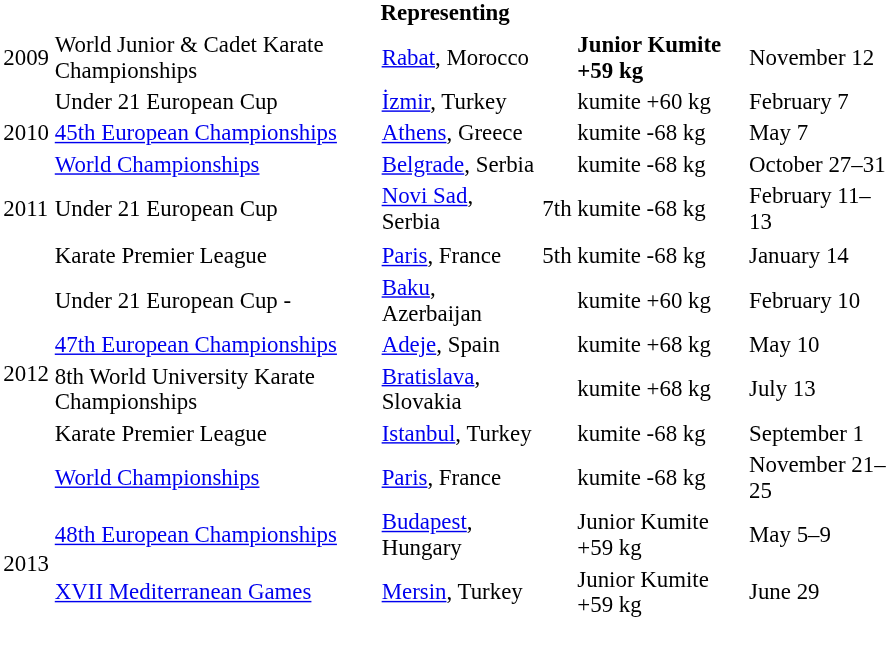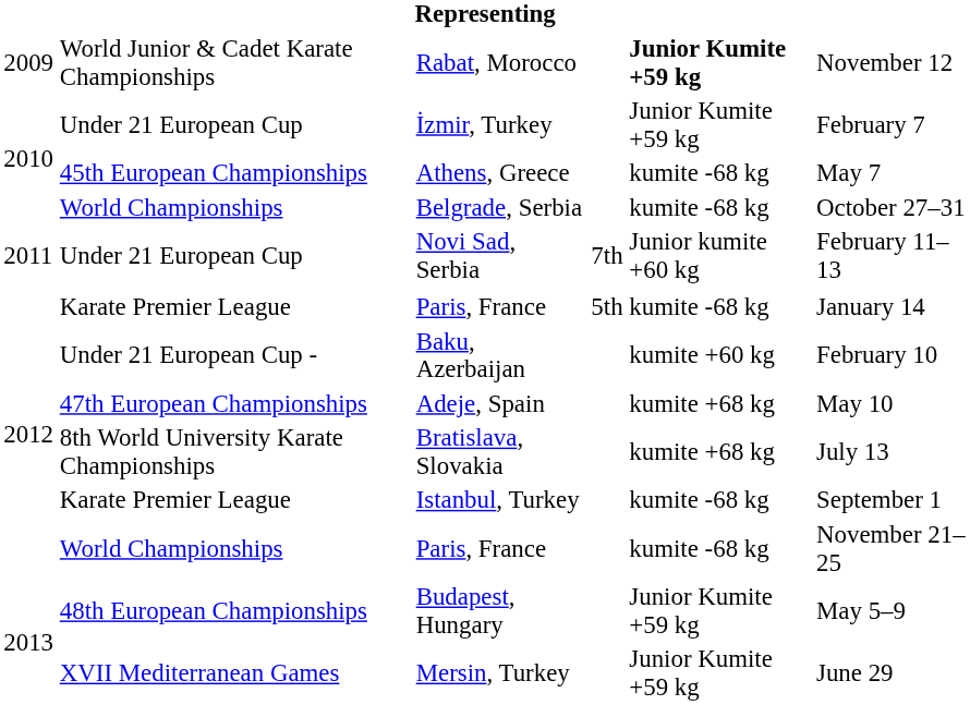 <table>
 <tr>
 <th colspan="6">Representing </th>
 </tr>
 <tr>
 <td>2009</td>
 <td>World Junior & Cadet Karate Championships</td>
 <td><a href='#'>Rabat</a>, Morocco</td>
 <td></td>
 <td><strong>Junior Kumite +59 kg</strong></td>
 <td>November 12</td>
 </tr>
 <tr>
 <td rowspan=3>2010</td>
 <td>Under 21 European Cup</td>
 <td><a href='#'>İzmir</a>, Turkey</td>
 <td></td>
-<td>kumite +60 kg</td>
+<td>Junior Kumite +59 kg</td>
 <td>February 7</td>
 </tr>
 <tr>
 <td><a href='#'>45th European Championships</a></td>
 <td><a href='#'>Athens</a>, Greece</td>
 <td></td>
 <td>kumite -68 kg</td>
 <td>May 7</td>
 </tr>
 <tr>
 <td><a href='#'>World Championships</a></td>
 <td><a href='#'>Belgrade</a>, Serbia</td>
 <td></td>
 <td>kumite -68 kg</td>
 <td>October 27–31</td>
 </tr>
 <tr>
 <td>2011</td>
 <td>Under 21 European Cup</td>
 <td><a href='#'>Novi Sad</a>, Serbia</td>
 <td>7th</td>
-<td>kumite -68 kg</td>
+<td>Junior kumite +60 kg</td>
 <td>February 11–13</td>
 </tr>
 <tr>
 </tr>
 <tr>
 <td rowspan=6>2012</td>
 <td>Karate Premier League</td>
 <td><a href='#'>Paris</a>, France</td>
 <td>5th</td>
 <td>kumite -68 kg</td>
 <td>January 14</td>
 </tr>
 <tr>
 <td>Under 21 European Cup -</td>
 <td><a href='#'>Baku</a>, Azerbaijan</td>
 <td></td>
 <td>kumite +60 kg</td>
 <td>February 10</td>
 </tr>
 <tr>
 <td><a href='#'>47th European Championships</a></td>
 <td><a href='#'>Adeje</a>, Spain</td>
 <td></td>
 <td>kumite +68 kg</td>
 <td>May 10</td>
 </tr>
 <tr>
 <td>8th World University Karate Championships</td>
 <td><a href='#'>Bratislava</a>, Slovakia</td>
 <td></td>
 <td>kumite +68 kg</td>
 <td>July 13</td>
 </tr>
 <tr>
 <td>Karate Premier League</td>
 <td><a href='#'>Istanbul</a>, Turkey</td>
 <td></td>
 <td>kumite -68 kg</td>
 <td>September 1</td>
 </tr>
 <tr>
 <td><a href='#'>World Championships</a></td>
 <td><a href='#'>Paris</a>, France</td>
 <td></td>
 <td>kumite -68 kg</td>
 <td>November 21–25</td>
 </tr>
 <tr>
 <td rowspan=2>2013</td>
 <td><a href='#'>48th European Championships</a></td>
 <td><a href='#'>Budapest</a>, Hungary</td>
 <td></td>
 <td>Junior Kumite +59 kg</td>
 <td>May 5–9</td>
 </tr>
 <tr>
 <td><a href='#'>XVII Mediterranean Games</a></td>
 <td><a href='#'>Mersin</a>, Turkey</td>
 <td></td>
 <td>Junior Kumite +59 kg</td>
 <td>June 29</td>
 </tr>
 </table>
